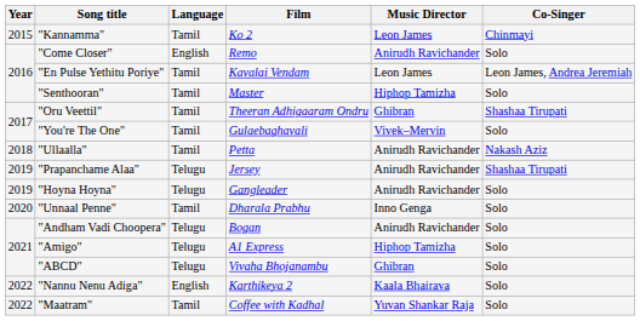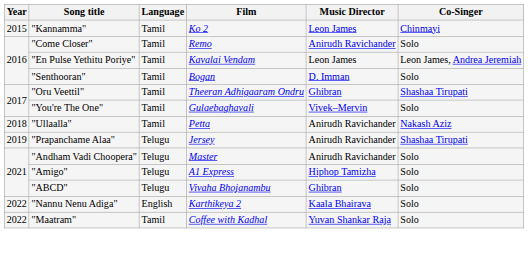 <table class="wikitable sortable" style="background:#f5f5f5;">
 <tr>
 <th>Year</th>
 <th>Song title</th>
 <th>Language</th>
 <th>Film</th>
 <th>Music Director</th>
 <th>Co-Singer</th>
 </tr>
 <tr>
 <td>2015</td>
 <td>"Kannamma"</td>
 <td>Tamil</td>
 <td><em><a href='#'>Ko 2</a></em></td>
 <td><a href='#'>Leon James</a></td>
 <td><a href='#'>Chinmayi</a></td>
 </tr>
 <tr>
 <td rowspan="3">2016</td>
 <td>"Come Closer"</td>
-<td>English</td>
+<td>Tamil</td>
 <td><em><a href='#'>Remo</a></em></td>
 <td><a href='#'>Anirudh Ravichander</a></td>
 <td>Solo</td>
 </tr>
 <tr>
 <td>"En Pulse Yethitu Poriye"</td>
 <td>Tamil</td>
 <td><em><a href='#'>Kavalai Vendam</a></em></td>
 <td>Leon James</td>
 <td>Leon James, <a href='#'>Andrea Jeremiah</a></td>
 </tr>
 <tr>
 <td>"Senthooran"</td>
 <td>Tamil</td>
-<td><em><a href='#'>Master</a></em></td>
-<td><a href='#'>Hiphop Tamizha</a></td>
+<td><em><a href='#'>Bogan</a></em></td>
+<td><a href='#'>D. Imman</a></td>
 <td>Solo</td>
 </tr>
 <tr>
 <td rowspan="2">2017</td>
 <td>"Oru Veettil"</td>
 <td>Tamil</td>
 <td><em><a href='#'>Theeran Adhigaaram Ondru</a></em></td>
 <td><a href='#'>Ghibran</a></td>
 <td><a href='#'>Shashaa Tirupati</a></td>
 </tr>
 <tr>
 <td>"You're The One"</td>
 <td>Tamil</td>
 <td><em><a href='#'>Gulaebaghavali</a></em></td>
 <td><a href='#'>Vivek–Mervin</a></td>
 <td>Solo</td>
 </tr>
 <tr>
 <td rowspan="1">2018</td>
 <td>"Ullaalla"</td>
 <td>Tamil</td>
 <td><em><a href='#'>Petta</a></em></td>
 <td>Anirudh Ravichander</td>
 <td><a href='#'>Nakash Aziz</a></td>
 </tr>
 <tr>
 <td rowspan="1">2019</td>
 <td>"Prapanchame Alaa"</td>
 <td>Telugu</td>
 <td><em><a href='#'>Jersey</a></em></td>
 <td>Anirudh Ravichander</td>
 <td><a href='#'>Shashaa Tirupati</a></td>
 </tr>
 <tr>
-<td rowspan="1">2019</td>
-<td>"Hoyna Hoyna"</td>
-<td>Telugu</td>
-<td><em><a href='#'>Gangleader</a></em></td>
-<td>Anirudh Ravichander</td>
-<td>Solo</td>
-</tr>
-<tr>
-<td rowspan="1">2020</td>
-<td>"Unnaal Penne"</td>
-<td>Tamil</td>
-<td><em><a href='#'>Dharala Prabhu</a></em></td>
-<td>Inno Genga</td>
-<td>Solo</td>
-</tr>
-<tr>
 <td rowspan="3">2021</td>
 <td>"Andham Vadi Choopera"</td>
 <td>Telugu</td>
-<td><em><a href='#'>Bogan</a></em></td>
+<td><em><a href='#'>Master</a></em></td>
 <td>Anirudh Ravichander</td>
 <td>Solo</td>
 </tr>
 <tr>
 <td>"Amigo"</td>
 <td>Telugu</td>
 <td><em><a href='#'>A1 Express</a></em></td>
 <td><a href='#'>Hiphop Tamizha</a></td>
 <td>Solo</td>
 </tr>
 <tr>
 <td>"ABCD"</td>
 <td>Telugu</td>
 <td><a href='#'><em>Vivaha Bhojanambu</em></a></td>
 <td><a href='#'>Ghibran</a></td>
 <td>Solo</td>
 </tr>
 <tr>
 <td>2022</td>
 <td>"Nannu Nenu Adiga"</td>
 <td>English</td>
 <td><em><a href='#'>Karthikeya 2</a></em></td>
 <td><a href='#'>Kaala Bhairava</a></td>
 <td>Solo</td>
 </tr>
 <tr>
 <td>2022</td>
 <td>"Maatram"</td>
 <td>Tamil</td>
 <td><em><a href='#'>Coffee with Kadhal</a></em></td>
 <td><a href='#'>Yuvan Shankar Raja</a></td>
 <td>Solo</td>
 </tr>
 </table>
